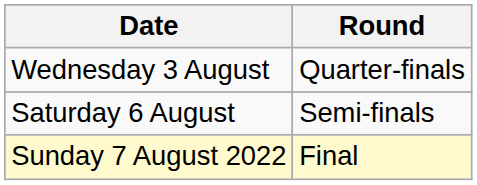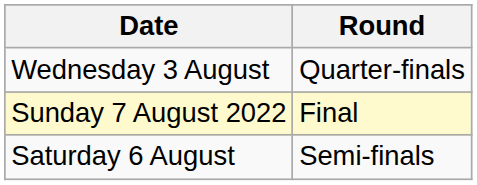 <table class="wikitable">
 <tr>
 <th>Date</th>
 <th>Round</th>
 </tr>
 <tr>
 <td>Wednesday 3 August</td>
 <td>Quarter-finals</td>
 </tr>
 <tr>
+<td style=background:lemonchiffon>Sunday 7 August 2022</td>
+<td style=background:lemonchiffon>Final</td>
+</tr>
+<tr>
 <td>Saturday 6 August</td>
 <td>Semi-finals</td>
 </tr>
-<tr>
-<td style=background:lemonchiffon>Sunday 7 August 2022</td>
-<td style=background:lemonchiffon>Final</td>
-</tr>
 </table>
